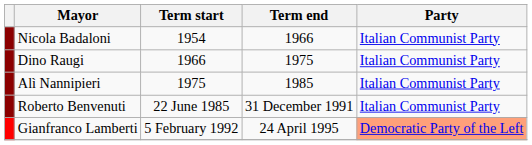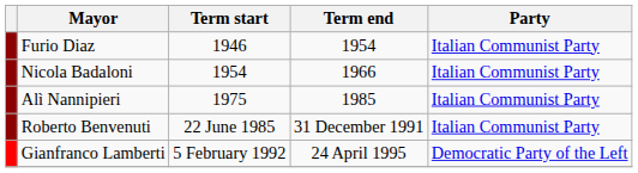 <table class="wikitable">
 <tr>
 <th class=unsortable> </th>
 <th>Mayor</th>
 <th>Term start</th>
 <th>Term end</th>
 <th>Party</th>
 </tr>
 <tr>
 <th style="background:#8B0000;"></th>
-<td>Nicola Badaloni</td>
+<td>Furio Diaz</td>
+<td align=center>1946</td>
 <td align=center>1954</td>
-<td align=center>1966</td>
 <td><a href='#'>Italian Communist Party</a></td>
 </tr>
 <tr>
 <th style="background:#8B0000;"></th>
-<td>Dino Raugi</td>
+<td>Nicola Badaloni</td>
+<td align=center>1954</td>
 <td align=center>1966</td>
-<td align=center>1975</td>
 <td><a href='#'>Italian Communist Party</a></td>
 </tr>
 <tr>
 <th style="background:#8B0000;"></th>
 <td>Alì Nannipieri</td>
 <td align=center>1975</td>
 <td align=center>1985</td>
 <td><a href='#'>Italian Communist Party</a></td>
 </tr>
 <tr>
 <th style="background:#8B0000;"></th>
 <td>Roberto Benvenuti</td>
 <td align=center>22 June 1985</td>
 <td align=center>31 December 1991</td>
 <td><a href='#'>Italian Communist Party</a></td>
 </tr>
 <tr>
 <th style="background:#FF0000;"></th>
 <td>Gianfranco Lamberti</td>
 <td align=center>5 February 1992</td>
 <td align=center>24 April 1995</td>
-<td style="background: lightsalmon;"><a href='#'>Democratic Party of the Left</a></td>
+<td><a href='#'>Democratic Party of the Left</a></td>
 </tr>
 <tr>
 </tr>
 </table>
